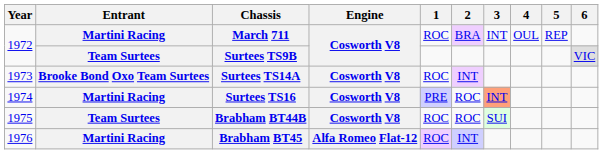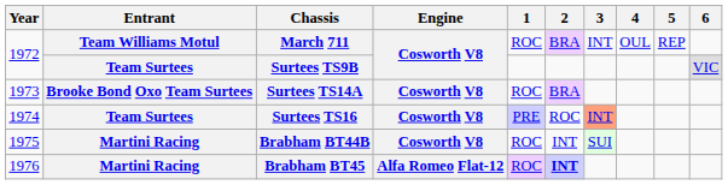 <table class="wikitable" style="text-align:center; font-size:85%">
 <tr>
 <th>Year</th>
 <th>Entrant</th>
 <th>Chassis</th>
 <th>Engine</th>
 <th>1</th>
 <th>2</th>
 <th>3</th>
 <th>4</th>
 <th>5</th>
 <th>6</th>
 </tr>
 <tr>
 <td rowspan=2><a href='#'>1972</a></td>
-<th><a href='#'>Martini Racing</a></th>
+<th><a href='#'>Team Williams Motul</a></th>
 <th><a href='#'>March</a> <a href='#'>711</a></th>
 <th rowspan=2><a href='#'>Cosworth</a> <a href='#'>V8</a></th>
 <td><a href='#'>ROC</a></td>
 <td style="background:#EFCFFF;"><a href='#'>BRA</a><br></td>
 <td><a href='#'>INT</a></td>
 <td><a href='#'>OUL</a></td>
 <td><a href='#'>REP</a></td>
 <td></td>
 </tr>
 <tr>
 <th><a href='#'>Team Surtees</a></th>
 <th><a href='#'>Surtees</a> <a href='#'>TS9B</a></th>
 <td></td>
 <td></td>
 <td></td>
 <td></td>
 <td></td>
 <td style="background:#DFDFDF;"><a href='#'>VIC</a><br></td>
 </tr>
 <tr>
 <td><a href='#'>1973</a></td>
 <th><a href='#'>Brooke Bond</a> <a href='#'>Oxo</a> <a href='#'>Team Surtees</a></th>
 <th><a href='#'>Surtees</a> <a href='#'>TS14A</a></th>
 <th><a href='#'>Cosworth</a> <a href='#'>V8</a></th>
 <td><a href='#'>ROC</a></td>
-<td style="background:#EFCFFF;"><a href='#'>INT</a><br></td>
+<td style="background:#EFCFFF;"><a href='#'>BRA</a><br></td>
 <td></td>
 <td></td>
 <td></td>
 <td></td>
 </tr>
 <tr>
 <td><a href='#'>1974</a></td>
-<th><a href='#'>Martini Racing</a></th>
+<th><a href='#'>Team Surtees</a></th>
 <th><a href='#'>Surtees</a> <a href='#'>TS16</a></th>
 <th><a href='#'>Cosworth</a> <a href='#'>V8</a></th>
 <td style="background:#CFCFFF;"><a href='#'>PRE</a><br></td>
 <td><a href='#'>ROC</a></td>
 <td style="background: lightsalmon;"><a href='#'>INT</a></td>
 <td></td>
 <td></td>
 <td></td>
 </tr>
 <tr>
 <td><a href='#'>1975</a></td>
-<th><a href='#'>Team Surtees</a></th>
+<th><a href='#'>Martini Racing</a></th>
 <th><a href='#'>Brabham</a> <a href='#'>BT44B</a></th>
 <th><a href='#'>Cosworth</a> <a href='#'>V8</a></th>
 <td><a href='#'>ROC</a></td>
-<td><a href='#'>ROC</a></td>
+<td><a href='#'>INT</a></td>
 <td style="background:#DFFFDF;"><a href='#'>SUI</a><br></td>
 <td></td>
 <td></td>
 <td></td>
 </tr>
 <tr>
 <td><a href='#'>1976</a></td>
 <th><a href='#'>Martini Racing</a></th>
 <th><a href='#'>Brabham</a> <a href='#'>BT45</a></th>
 <th><a href='#'>Alfa Romeo</a> <a href='#'>Flat-12</a></th>
 <td style="background:#EFCFFF;"><a href='#'>ROC</a><br></td>
-<td style="background:#CFCFFF;"><a href='#'>INT</a><br></td>
+<td style="background:#CFCFFF;"><strong><a href='#'>INT</a><br></strong></td>
 <td></td>
 <td></td>
 <td></td>
 <td></td>
 </tr>
 </table>
